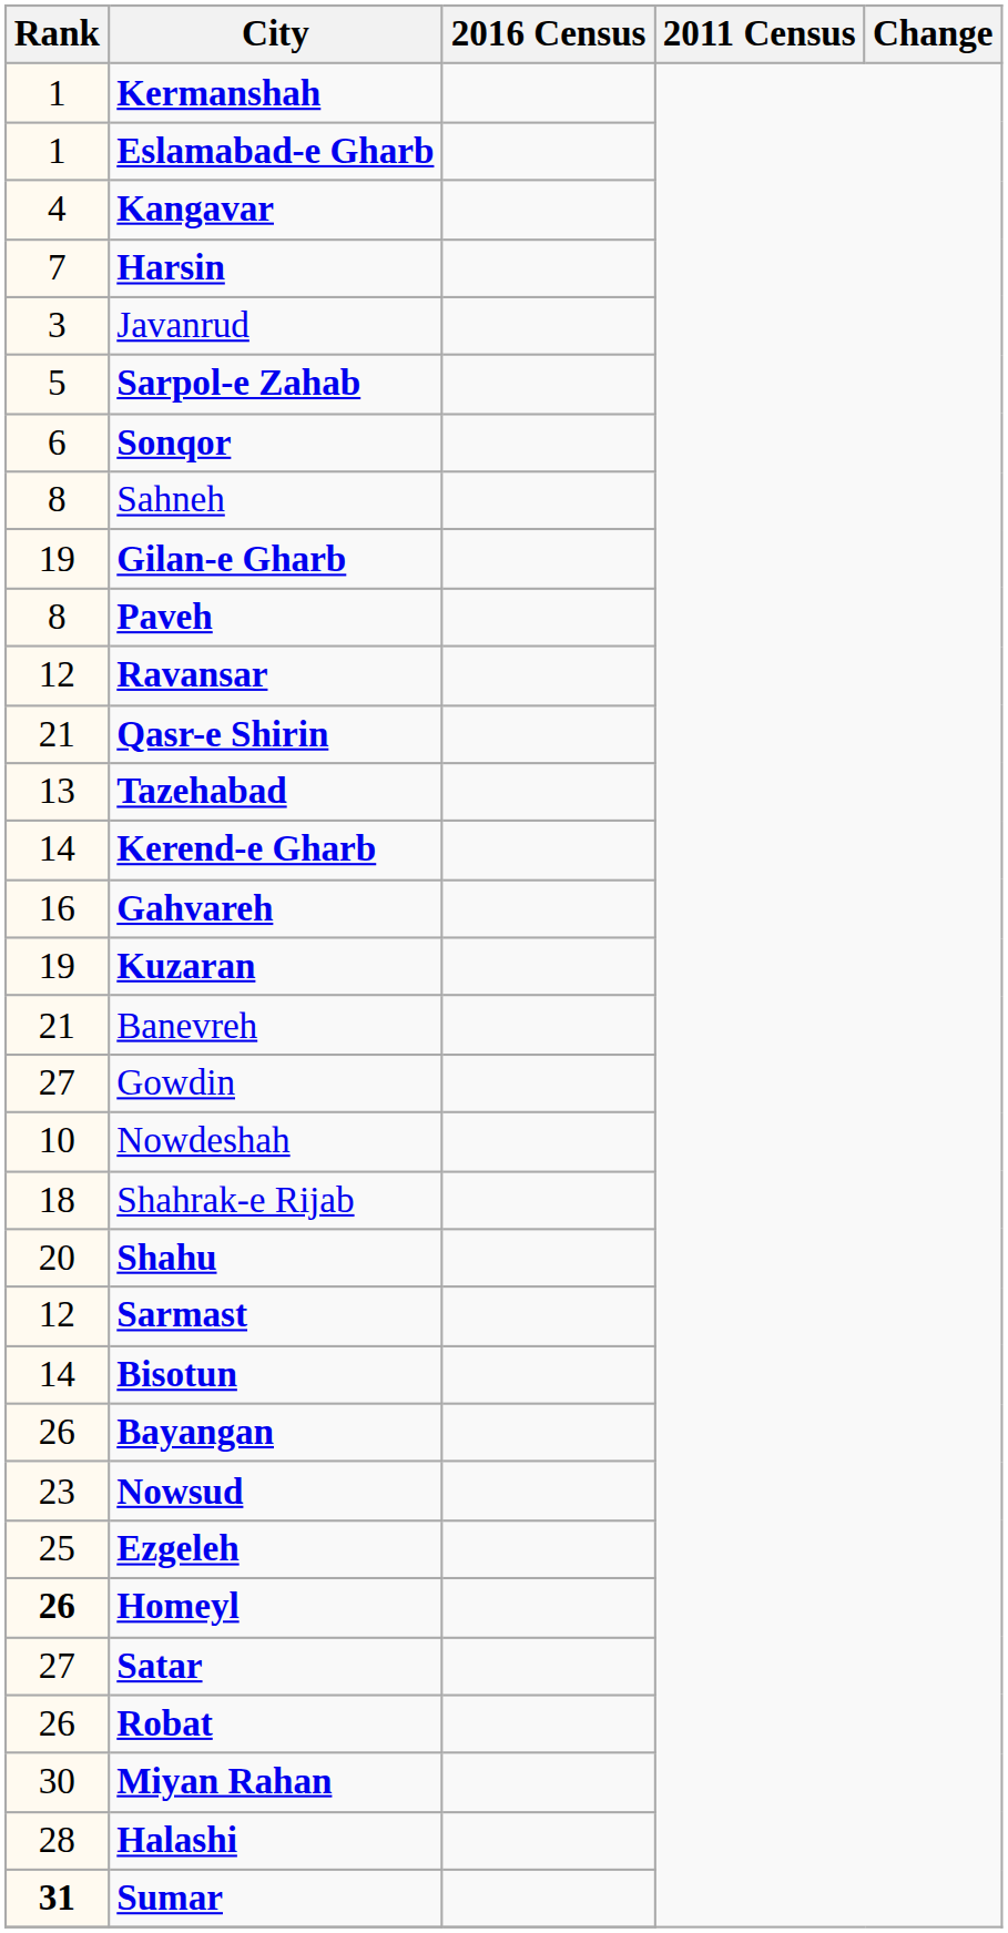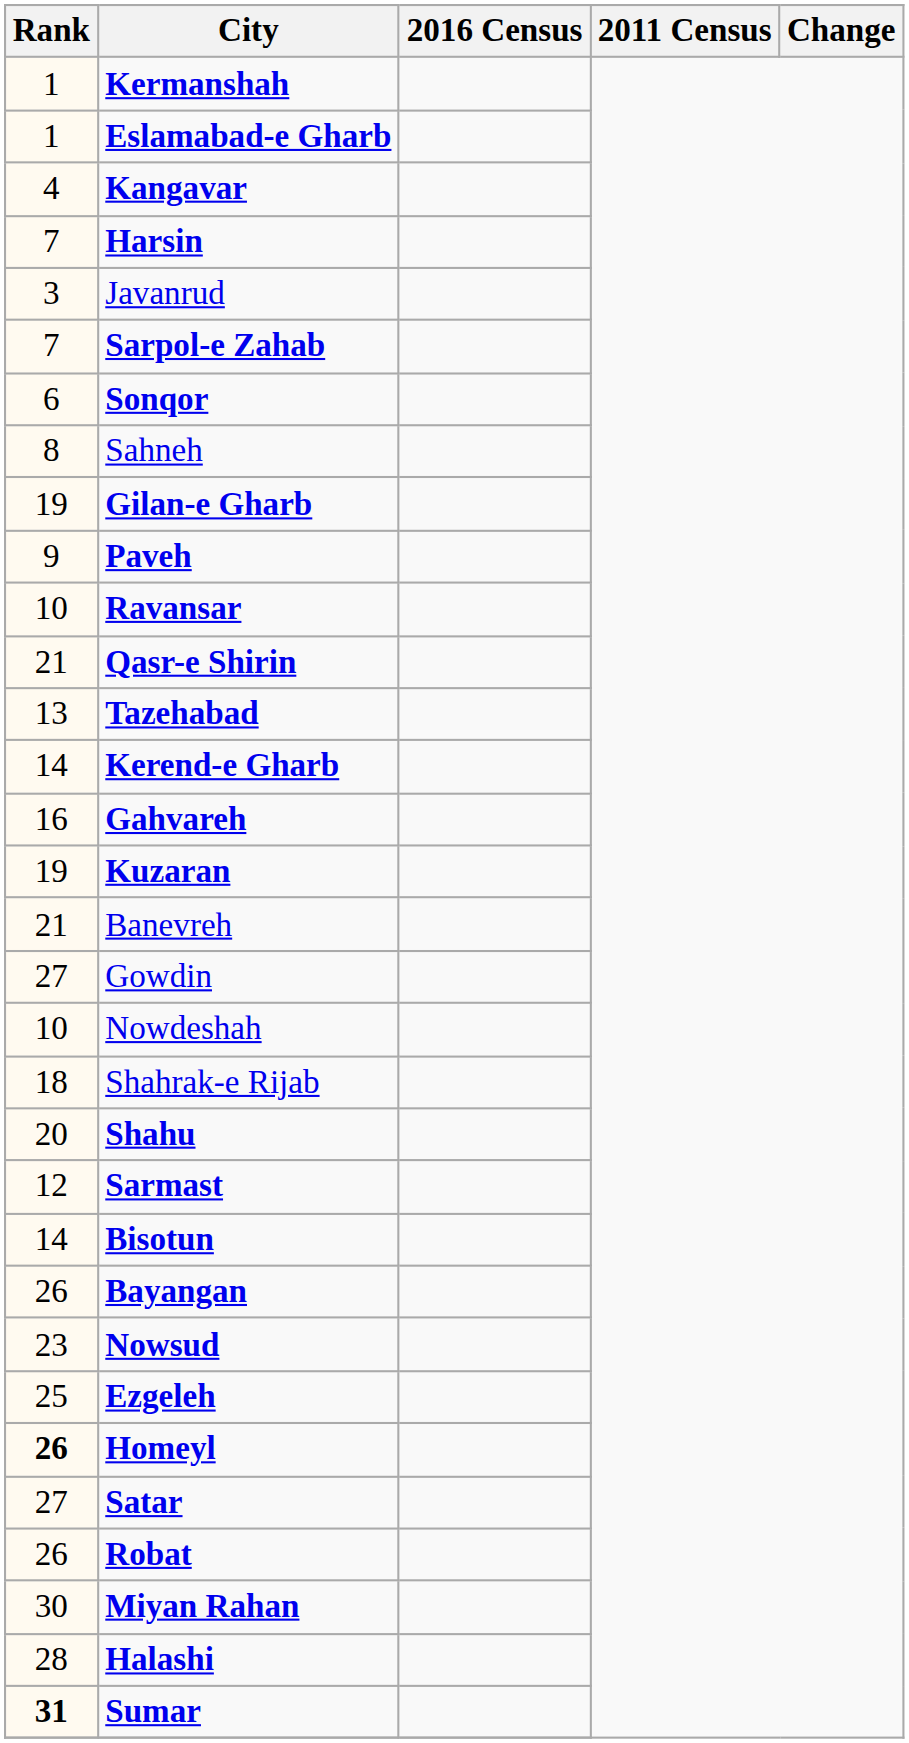 <table class="wikitable sortable">
 <tr>
 <th>Rank</th>
 <th>City</th>
 <th>2016 Census</th>
 <th>2011 Census</th>
 <th>Change</th>
 </tr>
 <tr>
 <td align=center bgcolor="FFFAF0">1</td>
 <td><strong><a href='#'>Kermanshah</a></strong></td>
 <td></td>
 </tr>
 <tr>
 <td align=center bgcolor="FFFAF0">1</td>
 <td><strong><a href='#'>Eslamabad-e Gharb</a></strong></td>
 <td></td>
 </tr>
 <tr>
 <td align=center bgcolor="FFFAF0">4</td>
 <td><strong><a href='#'>Kangavar</a></strong></td>
 <td></td>
 </tr>
 <tr>
 <td align=center bgcolor="FFFAF0">7</td>
 <td><strong><a href='#'>Harsin</a></strong></td>
 <td></td>
 </tr>
 <tr>
 <td align=center bgcolor="FFFAF0">3</td>
 <td><a href='#'>Javanrud</a></td>
 <td></td>
 </tr>
 <tr>
-<td align=center bgcolor="FFFAF0">5</td>
+<td align=center bgcolor="FFFAF0">7</td>
 <td><strong><a href='#'>Sarpol-e Zahab</a></strong></td>
 <td></td>
 </tr>
 <tr>
 <td align=center bgcolor="FFFAF0">6</td>
 <td><strong><a href='#'>Sonqor</a></strong></td>
 <td></td>
 </tr>
 <tr>
 <td align=center bgcolor="FFFAF0">8</td>
 <td><a href='#'>Sahneh</a></td>
 <td></td>
 </tr>
 <tr>
 <td align=center bgcolor="FFFAF0">19</td>
 <td><strong><a href='#'>Gilan-e Gharb</a></strong></td>
 <td></td>
 </tr>
 <tr>
-<td align=center bgcolor="FFFAF0">8</td>
+<td align=center bgcolor="FFFAF0">9</td>
 <td><strong><a href='#'>Paveh</a></strong></td>
 <td></td>
 </tr>
 <tr>
-<td align=center bgcolor="FFFAF0">12</td>
+<td align=center bgcolor="FFFAF0">10</td>
 <td><strong><a href='#'>Ravansar</a></strong></td>
 <td></td>
 </tr>
 <tr>
 <td align=center bgcolor="FFFAF0">21</td>
 <td><strong><a href='#'>Qasr-e Shirin</a></strong></td>
 <td></td>
 </tr>
 <tr>
 <td align=center bgcolor="FFFAF0">13</td>
 <td><strong><a href='#'>Tazehabad</a></strong></td>
 <td></td>
 </tr>
 <tr>
 <td align=center bgcolor="FFFAF0">14</td>
 <td><strong><a href='#'>Kerend-e Gharb</a></strong></td>
 <td></td>
 </tr>
 <tr>
 <td align=center bgcolor="FFFAF0">16</td>
 <td><strong><a href='#'>Gahvareh</a></strong></td>
 <td></td>
 </tr>
 <tr>
 <td align=center bgcolor="FFFAF0">19</td>
 <td><strong><a href='#'>Kuzaran</a></strong></td>
 <td></td>
 </tr>
 <tr>
 <td align=center bgcolor="FFFAF0">21</td>
 <td><a href='#'>Banevreh</a></td>
 <td></td>
 </tr>
 <tr>
 <td align=center bgcolor="FFFAF0">27</td>
 <td><a href='#'>Gowdin</a></td>
 <td></td>
 </tr>
 <tr>
 <td align=center bgcolor="FFFAF0">10</td>
 <td><a href='#'>Nowdeshah</a></td>
 <td></td>
 </tr>
 <tr>
 <td align=center bgcolor="FFFAF0">18</td>
 <td><a href='#'>Shahrak-e Rijab</a></td>
 <td></td>
 </tr>
 <tr>
 <td align=center bgcolor="FFFAF0">20</td>
 <td><strong><a href='#'>Shahu</a></strong></td>
 <td></td>
 </tr>
 <tr>
 <td align=center bgcolor="FFFAF0">12</td>
 <td><strong><a href='#'>Sarmast</a></strong></td>
 <td></td>
 </tr>
 <tr>
 <td align=center bgcolor="FFFAF0">14</td>
 <td><strong><a href='#'>Bisotun</a></strong></td>
 <td></td>
 </tr>
 <tr>
 <td align=center bgcolor="FFFAF0">26</td>
 <td><strong><a href='#'>Bayangan</a></strong></td>
 <td></td>
 </tr>
 <tr>
 <td align=center bgcolor="FFFAF0">23</td>
 <td><strong><a href='#'>Nowsud</a></strong></td>
 <td></td>
 </tr>
 <tr>
 <td align=center bgcolor="FFFAF0">25</td>
 <td><strong><a href='#'>Ezgeleh</a></strong></td>
 <td></td>
 </tr>
 <tr>
 <td align=center bgcolor="FFFAF0"><strong>26</strong></td>
 <td><strong><a href='#'>Homeyl</a></strong></td>
 <td></td>
 </tr>
 <tr>
 <td align=center bgcolor="FFFAF0">27</td>
 <td><strong><a href='#'>Satar</a></strong></td>
 <td></td>
 </tr>
 <tr>
 <td align=center bgcolor="FFFAF0">26</td>
 <td><strong><a href='#'>Robat</a></strong></td>
 <td></td>
 </tr>
 <tr>
 <td align=center bgcolor="FFFAF0">30</td>
 <td><strong><a href='#'>Miyan Rahan</a></strong></td>
 <td></td>
 </tr>
 <tr>
 <td align=center bgcolor="FFFAF0">28</td>
 <td><strong><a href='#'>Halashi</a></strong></td>
 <td></td>
 </tr>
 <tr>
 <td align=center bgcolor="FFFAF0"><strong>31</strong></td>
 <td><strong><a href='#'>Sumar</a></strong></td>
 <td></td>
 </tr>
 <tr>
 </tr>
 </table>
